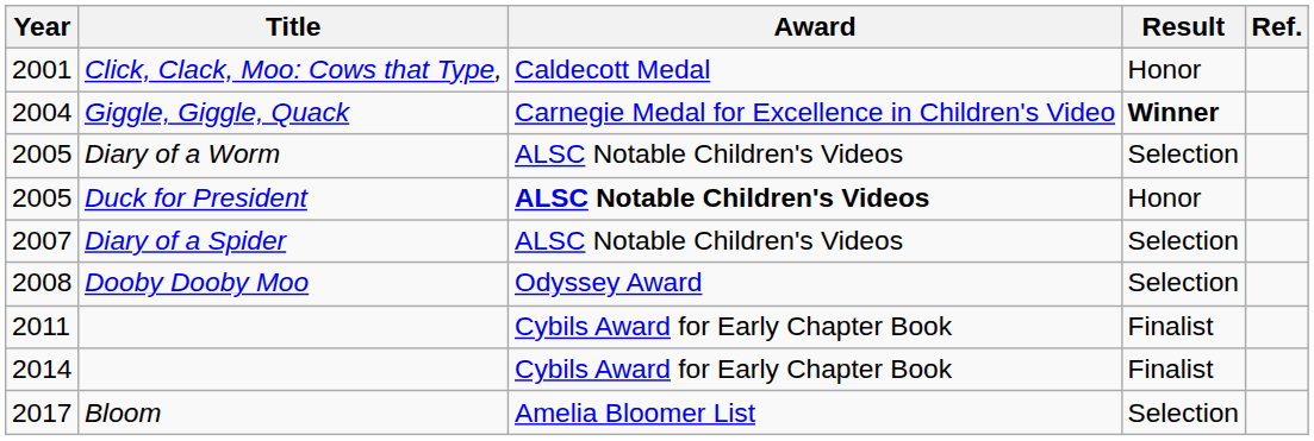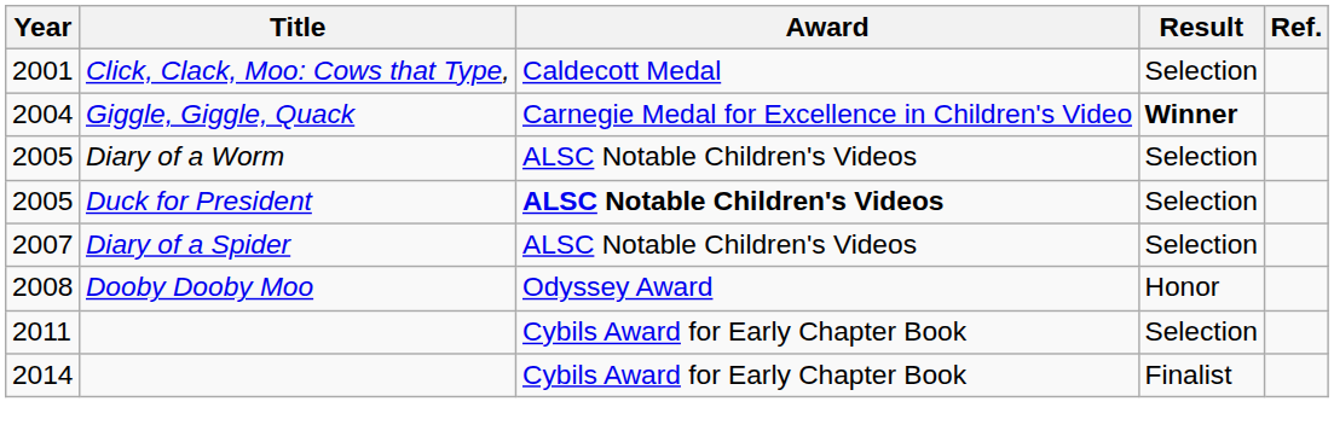 <table class="wikitable">
 <tr>
 <th>Year</th>
 <th>Title</th>
 <th>Award</th>
 <th>Result</th>
 <th>Ref.</th>
 </tr>
 <tr>
 <td>2001</td>
 <td><em><a href='#'>Click, Clack, Moo: Cows that Type</a>,</em></td>
 <td><a href='#'>Caldecott Medal</a></td>
-<td>Honor</td>
+<td>Selection</td>
 <td></td>
 </tr>
 <tr>
 <td>2004</td>
 <td><em><a href='#'>Giggle, Giggle, Quack</a></em></td>
 <td><a href='#'>Carnegie Medal for Excellence in Children's Video</a></td>
 <td><strong>Winner</strong></td>
 <td></td>
 </tr>
 <tr>
 <td>2005</td>
 <td><em>Diary of a Worm</em></td>
 <td><a href='#'>ALSC</a> Notable Children's Videos</td>
 <td>Selection</td>
 <td></td>
 </tr>
 <tr>
 <td>2005</td>
 <td><em><a href='#'>Duck for President</a></em></td>
 <td><strong><a href='#'>ALSC</a> Notable Children's Videos</strong></td>
-<td>Honor</td>
+<td>Selection</td>
 <td></td>
 </tr>
 <tr>
 <td>2007</td>
 <td><em><a href='#'>Diary of a Spider</a></em></td>
 <td><a href='#'>ALSC</a> Notable Children's Videos</td>
 <td>Selection</td>
 <td></td>
 </tr>
 <tr>
 <td>2008</td>
 <td><em><a href='#'>Dooby Dooby Moo</a></em></td>
 <td><a href='#'>Odyssey Award</a></td>
-<td>Selection</td>
+<td>Honor</td>
 <td></td>
 </tr>
 <tr>
 <td>2011</td>
 <td><em></em></td>
 <td><a href='#'>Cybils Award</a> for Early Chapter Book</td>
-<td>Finalist</td>
+<td>Selection</td>
 <td></td>
 </tr>
 <tr>
 <td>2014</td>
 <td></td>
 <td><a href='#'>Cybils Award</a> for Early Chapter Book</td>
 <td>Finalist</td>
 <td></td>
 </tr>
-<tr>
-<td>2017</td>
-<td><em>Bloom</em></td>
-<td><a href='#'>Amelia Bloomer List</a></td>
-<td>Selection</td>
-<td></td>
-</tr>
 </table>
